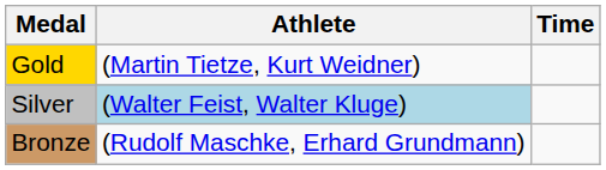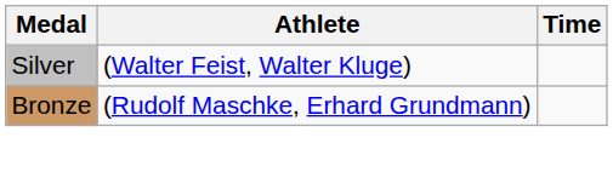 <table class="wikitable">
 <tr>
 <th>Medal</th>
 <th>Athlete</th>
 <th>Time</th>
 </tr>
 <tr>
-<td bgcolor="gold">Gold</td>
-<td> (<a href='#'>Martin Tietze</a>, <a href='#'>Kurt Weidner</a>)</td>
-<td></td>
-</tr>
-<tr>
 <td bgcolor="silver">Silver</td>
-<td style="background: lightblue;"> (<a href='#'>Walter Feist</a>, <a href='#'>Walter Kluge</a>)</td>
+<td> (<a href='#'>Walter Feist</a>, <a href='#'>Walter Kluge</a>)</td>
 <td></td>
 </tr>
 <tr>
 <td bgcolor="CC9966">Bronze</td>
 <td> (<a href='#'>Rudolf Maschke</a>, <a href='#'>Erhard Grundmann</a>)</td>
 <td></td>
 </tr>
 </table>
